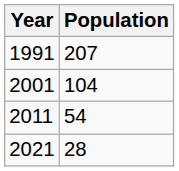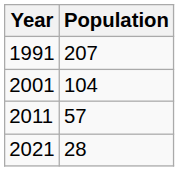 <table class="wikitable">
 <tr>
 <th>Year</th>
 <th>Population</th>
 </tr>
 <tr>
 <td>1991</td>
 <td>207</td>
 </tr>
 <tr>
 <td>2001</td>
 <td>104</td>
 </tr>
 <tr>
 <td>2011</td>
-<td>54</td>
+<td>57</td>
 </tr>
 <tr>
 <td>2021</td>
 <td>28</td>
 </tr>
 </table>
